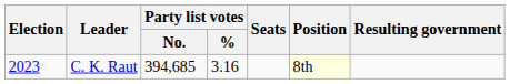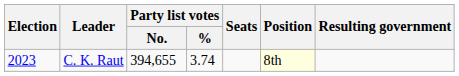 <table class="wikitable">
 <tr>
 <th rowspan="2">Election</th>
 <th rowspan="2">Leader</th>
 <th colspan="2">Party list votes</th>
 <th rowspan="2">Seats</th>
 <th rowspan="2">Position</th>
 <th rowspan="2">Resulting government</th>
 </tr>
 <tr>
 <th>No.</th>
 <th>%</th>
 </tr>
 <tr>
 <td><a href='#'>2023</a></td>
 <td><a href='#'>C. K. Raut</a></td>
-<td>394,685</td>
-<td>3.16</td>
+<td>394,655</td>
+<td>3.74</td>
 <td></td>
 <td style="background: lightyellow;">8th</td>
 <td></td>
 </tr>
 </table>
